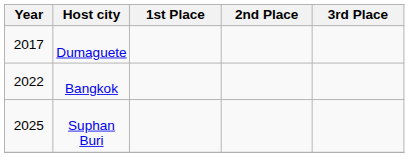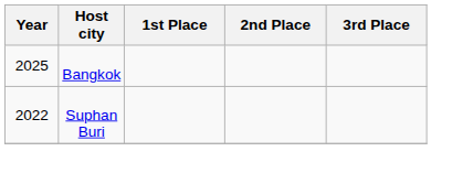 <table class="wikitable" style="text-align: center;">
 <tr>
 <th width=50px>Year</th>
 <th width=50px>Host city</th>
 <th width=100px>1st Place</th>
 <th width=100px>2nd Place</th>
 <th width=100px>3rd Place<br></th>
 </tr>
 <tr>
-<td>2017</td>
-<td><br><a href='#'>Dumaguete</a></td>
-<td></td>
-<td></td>
-<td><br></td>
-</tr>
-<tr>
-<td>2022</td>
+<td>2025</td>
 <td><br><a href='#'>Bangkok</a></td>
 <td></td>
 <td></td>
 <td></td>
 </tr>
 <tr>
-<td>2025</td>
+<td>2022</td>
 <td><br><a href='#'>Suphan Buri</a></td>
 <td></td>
 <td></td>
 <td><br></td>
 </tr>
 <tr>
 </tr>
 </table>
